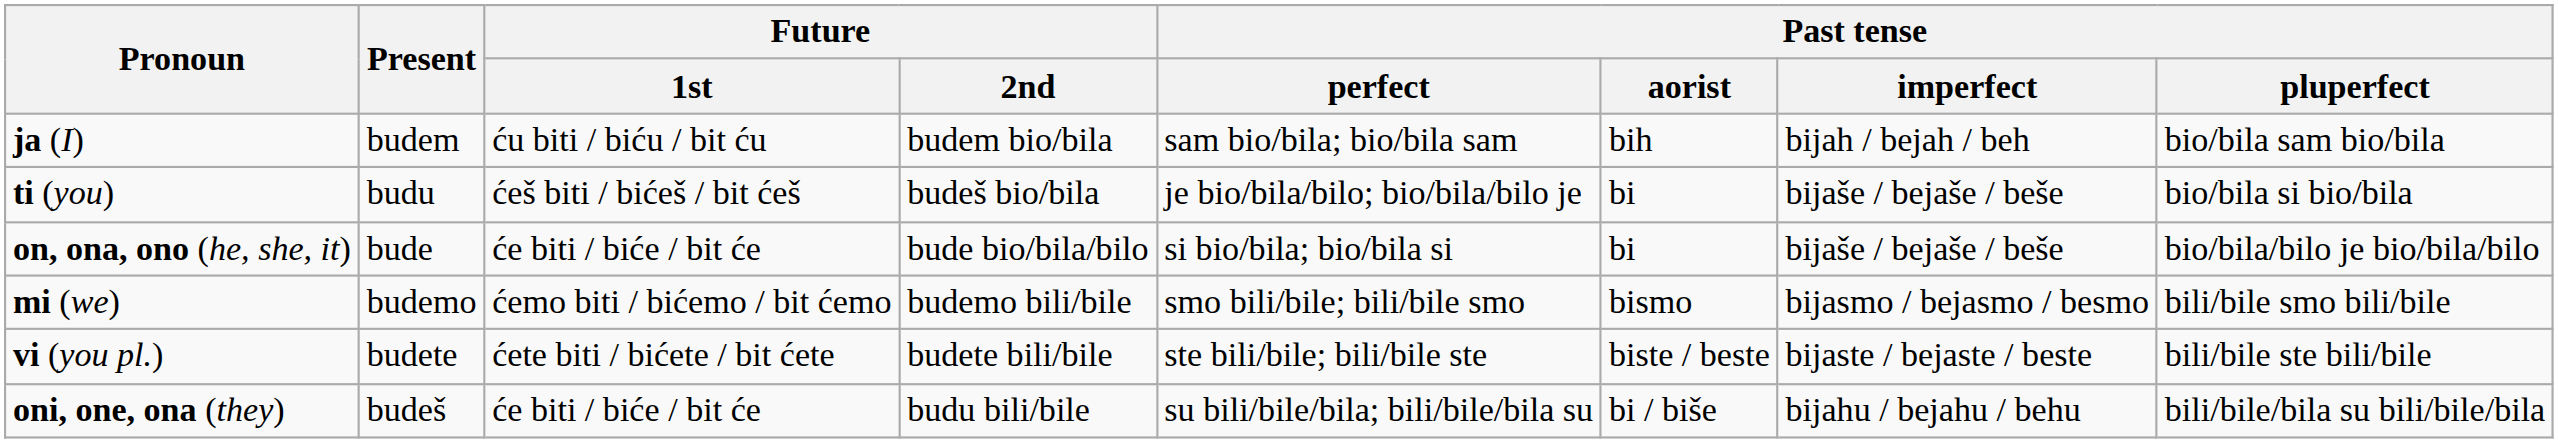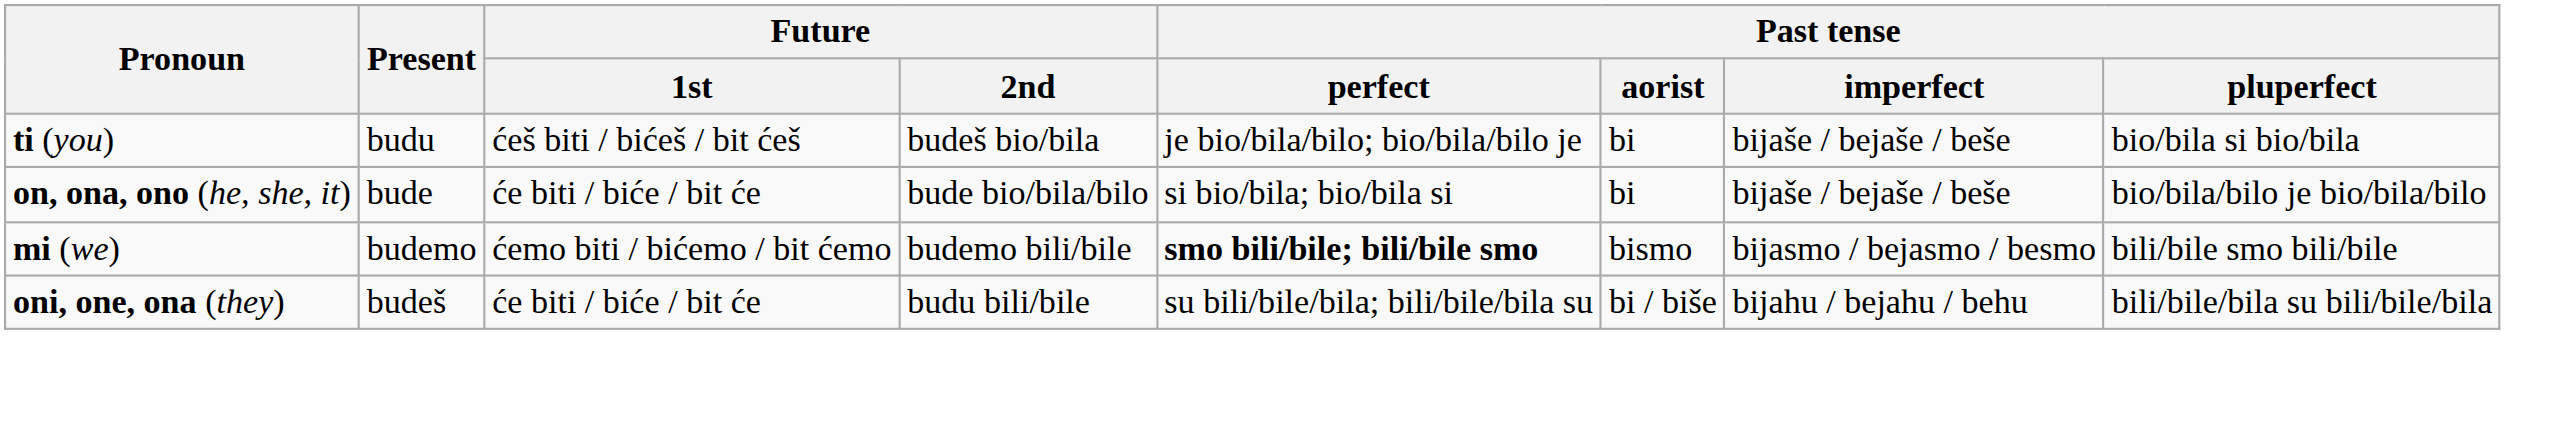 <table class="wikitable">
 <tr>
 <th rowspan="2">Pronoun</th>
 <th rowspan="2">Present</th>
 <th colspan="2">Future</th>
 <th colspan="4">Past tense</th>
 </tr>
 <tr>
 <th>1st</th>
 <th>2nd</th>
 <th>perfect</th>
 <th>aorist</th>
 <th>imperfect</th>
 <th>pluperfect</th>
-</tr>
-<tr>
-<td><strong>jа</strong> (<em>I</em>)</td>
-<td>budem</td>
-<td>ću biti / biću / bit ću</td>
-<td>budem bio/bila</td>
-<td>sam bio/bila; bio/bila sam</td>
-<td>bih</td>
-<td>bijah / bejah / beh</td>
-<td>bio/bila sam bio/bila</td>
 </tr>
 <tr>
 <td><strong>ti</strong> (<em>you</em>)</td>
 <td>budu</td>
 <td>ćeš biti / bićeš / bit ćeš</td>
 <td>budeš bio/bila</td>
 <td>je bio/bila/bilo; bio/bila/bilo je</td>
 <td>bi</td>
 <td>bijaše / bejaše / beše</td>
 <td>bio/bila si bio/bila</td>
 </tr>
 <tr>
 <td><strong>on, ona, ono</strong> (<em>he, she, it</em>)</td>
 <td>bude</td>
 <td>će biti / biće / bit će</td>
 <td>bude bio/bila/bilo</td>
 <td>si bio/bila; bio/bila si</td>
 <td>bi</td>
 <td>bijaše / bejaše / beše</td>
 <td>bio/bila/bilo je bio/bila/bilo</td>
 </tr>
 <tr>
 <td><strong>mi</strong> (<em>we</em>)</td>
 <td>budemo</td>
 <td>ćemo biti / bićemo / bit ćemo</td>
 <td>budemo bili/bile</td>
-<td>smo bili/bile; bili/bile smo</td>
+<td><strong>smo bili/bile; bili/bile smo</strong></td>
 <td>bismo</td>
 <td>bijasmo / bejasmo / besmo</td>
 <td>bili/bile smo bili/bile</td>
-</tr>
-<tr>
-<td><strong>vi</strong> (<em>you pl.</em>)</td>
-<td>budete</td>
-<td>ćete biti / bićete / bit ćete</td>
-<td>budete bili/bile</td>
-<td>ste bili/bile; bili/bile ste</td>
-<td>biste / beste</td>
-<td>biјaste / bejaste / beste</td>
-<td>bili/bile ste bili/bile</td>
 </tr>
 <tr>
 <td><strong>oni, one, ona</strong> (<em>they</em>)</td>
 <td>budeš</td>
 <td>će biti / biće / bit će</td>
 <td>budu bili/bile</td>
 <td>su bili/bile/bila; bili/bile/bila su</td>
 <td>bi / biše</td>
 <td>biјahu / bejahu / behu</td>
 <td>bili/bile/bila su bili/bile/bila</td>
 </tr>
 </table>
